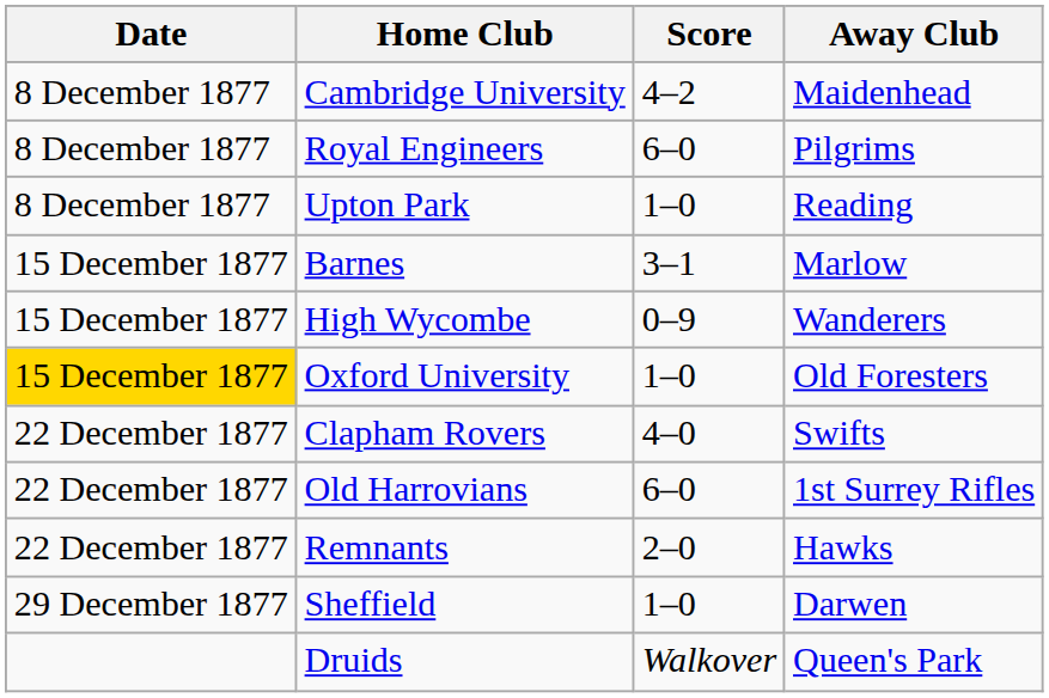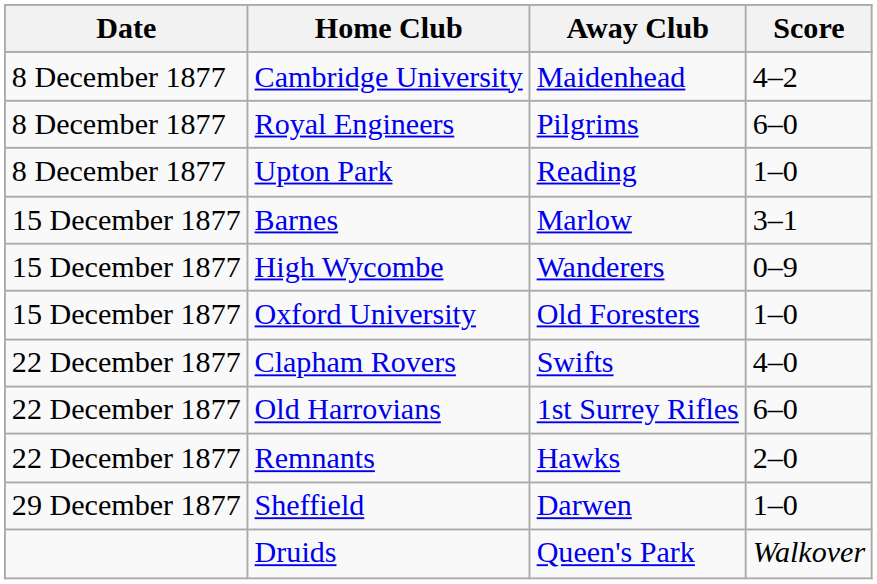 <table class="wikitable">
 <tr>
 <th>Date</th>
 <th>Home Club</th>
+<th>Away Club</th>
 <th>Score</th>
-<th>Away Club</th>
 </tr>
 <tr>
 <td>8 December 1877</td>
 <td><a href='#'>Cambridge University</a></td>
+<td><a href='#'>Maidenhead</a></td>
 <td>4–2</td>
-<td><a href='#'>Maidenhead</a></td>
 </tr>
 <tr>
 <td>8 December 1877</td>
 <td><a href='#'>Royal Engineers</a></td>
+<td><a href='#'>Pilgrims</a></td>
 <td>6–0</td>
-<td><a href='#'>Pilgrims</a></td>
 </tr>
 <tr>
 <td>8 December 1877</td>
 <td><a href='#'>Upton Park</a></td>
+<td><a href='#'>Reading</a></td>
 <td>1–0</td>
-<td><a href='#'>Reading</a></td>
 </tr>
 <tr>
 <td>15 December 1877</td>
 <td><a href='#'>Barnes</a></td>
+<td><a href='#'>Marlow</a></td>
 <td>3–1</td>
-<td><a href='#'>Marlow</a></td>
 </tr>
 <tr>
 <td>15 December 1877</td>
 <td><a href='#'>High Wycombe</a></td>
+<td><a href='#'>Wanderers</a></td>
 <td>0–9</td>
-<td><a href='#'>Wanderers</a></td>
 </tr>
 <tr>
-<td style="background: gold;">15 December 1877</td>
+<td>15 December 1877</td>
 <td><a href='#'>Oxford University</a></td>
+<td><a href='#'>Old Foresters</a></td>
 <td>1–0</td>
-<td><a href='#'>Old Foresters</a></td>
 </tr>
 <tr>
 <td>22 December 1877</td>
 <td><a href='#'>Clapham Rovers</a></td>
+<td><a href='#'>Swifts</a></td>
 <td>4–0</td>
-<td><a href='#'>Swifts</a></td>
 </tr>
 <tr>
 <td>22 December 1877</td>
 <td><a href='#'>Old Harrovians</a></td>
+<td><a href='#'>1st Surrey Rifles</a></td>
 <td>6–0</td>
-<td><a href='#'>1st Surrey Rifles</a></td>
 </tr>
 <tr>
 <td>22 December 1877</td>
 <td><a href='#'>Remnants</a></td>
+<td><a href='#'>Hawks</a></td>
 <td>2–0</td>
-<td><a href='#'>Hawks</a></td>
 </tr>
 <tr>
 <td>29 December 1877</td>
 <td><a href='#'>Sheffield</a></td>
+<td><a href='#'>Darwen</a></td>
 <td>1–0</td>
-<td><a href='#'>Darwen</a></td>
 </tr>
 <tr>
 <td></td>
 <td><a href='#'>Druids</a></td>
+<td><a href='#'>Queen's Park</a></td>
 <td><em>Walkover</em></td>
-<td><a href='#'>Queen's Park</a></td>
 </tr>
 </table>
